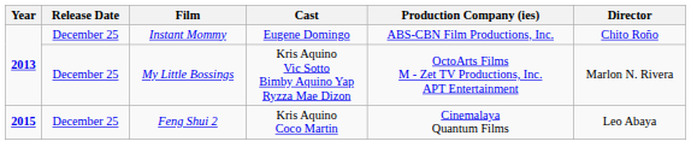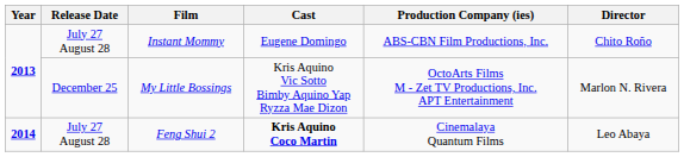 <table class="wikitable"  style="text-align:center; width:100%;">
 <tr>
 <th>Year</th>
 <th>Release Date</th>
 <th>Film</th>
 <th>Cast</th>
 <th>Production Company (ies)</th>
 <th>Director</th>
 </tr>
 <tr>
 <td rowspan="2"><strong><a href='#'>2013</a></strong></td>
-<td><a href='#'>December 25</a></td>
+<td><a href='#'>July 27</a> <br> August 28</td>
 <td><em><a href='#'>Instant Mommy</a></em></td>
 <td><a href='#'>Eugene Domingo</a></td>
 <td><a href='#'>ABS-CBN Film Productions, Inc.</a></td>
 <td><a href='#'>Chito Roño</a></td>
 </tr>
 <tr>
 <td><a href='#'>December 25</a></td>
 <td><em><a href='#'>My Little Bossings</a></em></td>
 <td>Kris Aquino <br> <a href='#'>Vic Sotto</a><br><a href='#'>Bimby Aquino Yap</a> <br> <a href='#'>Ryzza Mae Dizon</a></td>
 <td><a href='#'>OctoArts Films</a> <br> <a href='#'>M - Zet TV Productions, Inc.</a> <br> <a href='#'>APT Entertainment</a></td>
 <td>Marlon N. Rivera</td>
 </tr>
 <tr>
-<td><strong><a href='#'>2015</a></strong></td>
-<td><a href='#'>December 25</a></td>
+<td><strong><a href='#'>2014</a></strong></td>
+<td><a href='#'>July 27</a> <br> August 28</td>
 <td><em><a href='#'>Feng Shui 2</a></em></td>
-<td>Kris Aquino <br> <a href='#'>Coco Martin</a></td>
+<td><strong>Kris Aquino <br> <a href='#'>Coco Martin</a></strong></td>
 <td><a href='#'>Cinemalaya</a> <br> Quantum Films</td>
 <td>Leo Abaya</td>
 </tr>
 </table>
